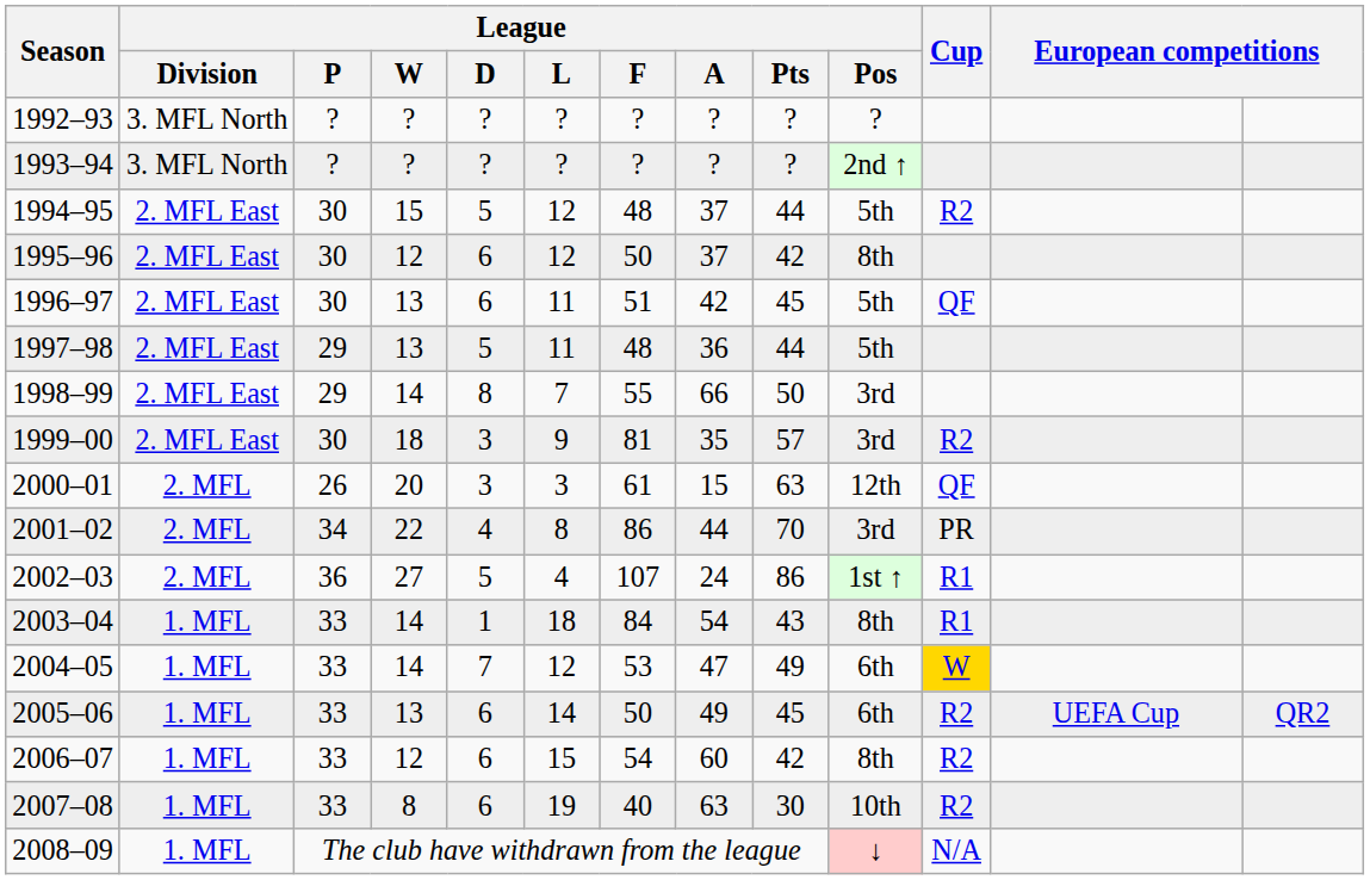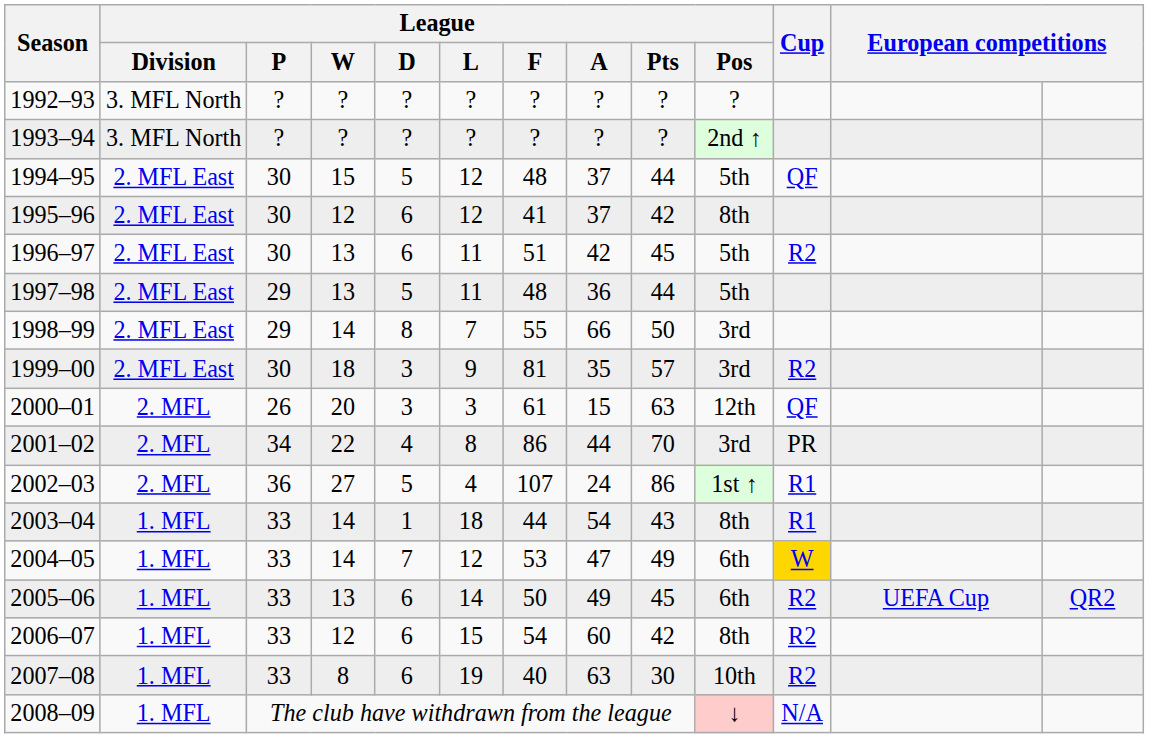 <table class="wikitable" style="text-align:center; font-size:100%">
 <tr>
 <th rowspan=2>Season</th>
 <th colspan=9>League</th>
 <th rowspan=2 width="30"><a href='#'>Cup</a></th>
 <th rowspan=2 colspan=2 width="200"><a href='#'>European competitions</a></th>
 </tr>
 <tr>
 <th>Division</th>
 <th width="35">P</th>
 <th width="35">W</th>
 <th width="35">D</th>
 <th width="35">L</th>
 <th width="35">F</th>
 <th width="35">A</th>
 <th width="35">Pts</th>
 <th width="45">Pos</th>
 </tr>
 <tr>
 <td>1992–93</td>
 <td>3. MFL North</td>
 <td>?</td>
 <td>?</td>
 <td>?</td>
 <td>?</td>
 <td>?</td>
 <td>?</td>
 <td>?</td>
 <td>?</td>
 <td></td>
 <td></td>
 <td></td>
 </tr>
 <tr bgcolor=#EEEEEE>
 <td>1993–94</td>
 <td>3. MFL North</td>
 <td>?</td>
 <td>?</td>
 <td>?</td>
 <td>?</td>
 <td>?</td>
 <td>?</td>
 <td>?</td>
 <td bgcolor="#DDFFDD">2nd ↑</td>
 <td></td>
 <td></td>
 <td></td>
 </tr>
 <tr>
 <td>1994–95</td>
 <td><a href='#'>2. MFL East</a></td>
 <td>30</td>
 <td>15</td>
 <td>5</td>
 <td>12</td>
 <td>48</td>
 <td>37</td>
 <td>44</td>
 <td>5th</td>
-<td><a href='#'>R2</a></td>
+<td><a href='#'>QF</a></td>
 <td></td>
 <td></td>
 </tr>
 <tr bgcolor=#EEEEEE>
 <td>1995–96</td>
 <td><a href='#'>2. MFL East</a></td>
 <td>30</td>
 <td>12</td>
 <td>6</td>
 <td>12</td>
-<td>50</td>
+<td>41</td>
 <td>37</td>
 <td>42</td>
 <td>8th</td>
 <td></td>
 <td></td>
 <td></td>
 </tr>
 <tr>
 <td>1996–97</td>
 <td><a href='#'>2. MFL East</a></td>
 <td>30</td>
 <td>13</td>
 <td>6</td>
 <td>11</td>
 <td>51</td>
 <td>42</td>
 <td>45</td>
 <td>5th</td>
-<td><a href='#'>QF</a></td>
+<td><a href='#'>R2</a></td>
 <td></td>
 <td></td>
 </tr>
 <tr bgcolor=#EEEEEE>
 <td>1997–98</td>
 <td><a href='#'>2. MFL East</a></td>
 <td>29</td>
 <td>13</td>
 <td>5</td>
 <td>11</td>
 <td>48</td>
 <td>36</td>
 <td>44</td>
 <td>5th</td>
 <td></td>
 <td></td>
 <td></td>
 </tr>
 <tr>
 <td>1998–99</td>
 <td><a href='#'>2. MFL East</a></td>
 <td>29</td>
 <td>14</td>
 <td>8</td>
 <td>7</td>
 <td>55</td>
 <td>66</td>
 <td>50</td>
 <td>3rd</td>
 <td></td>
 <td></td>
 <td></td>
 </tr>
 <tr bgcolor=#EEEEEE>
 <td>1999–00</td>
 <td><a href='#'>2. MFL East</a></td>
 <td>30</td>
 <td>18</td>
 <td>3</td>
 <td>9</td>
 <td>81</td>
 <td>35</td>
 <td>57</td>
 <td>3rd</td>
 <td><a href='#'>R2</a></td>
 <td></td>
 <td></td>
 </tr>
 <tr>
 <td>2000–01</td>
 <td><a href='#'>2. MFL</a></td>
 <td>26</td>
 <td>20</td>
 <td>3</td>
 <td>3</td>
 <td>61</td>
 <td>15</td>
 <td>63</td>
 <td>12th</td>
 <td><a href='#'>QF</a></td>
 <td></td>
 <td></td>
 </tr>
 <tr bgcolor=#EEEEEE>
 <td>2001–02</td>
 <td><a href='#'>2. MFL</a></td>
 <td>34</td>
 <td>22</td>
 <td>4</td>
 <td>8</td>
 <td>86</td>
 <td>44</td>
 <td>70</td>
 <td>3rd</td>
 <td>PR</td>
 <td></td>
 <td></td>
 </tr>
 <tr>
 <td>2002–03</td>
 <td><a href='#'>2. MFL</a></td>
 <td>36</td>
 <td>27</td>
 <td>5</td>
 <td>4</td>
 <td>107</td>
 <td>24</td>
 <td>86</td>
 <td bgcolor="#DDFFDD">1st ↑</td>
 <td><a href='#'>R1</a></td>
 <td></td>
 <td></td>
 </tr>
 <tr bgcolor=#EEEEEE>
 <td>2003–04</td>
 <td><a href='#'>1. MFL</a></td>
 <td>33</td>
 <td>14</td>
 <td>1</td>
 <td>18</td>
-<td>84</td>
+<td>44</td>
 <td>54</td>
 <td>43</td>
 <td>8th</td>
 <td><a href='#'>R1</a></td>
 <td></td>
 <td></td>
 </tr>
 <tr>
 <td>2004–05</td>
 <td><a href='#'>1. MFL</a></td>
 <td>33</td>
 <td>14</td>
 <td>7</td>
 <td>12</td>
 <td>53</td>
 <td>47</td>
 <td>49</td>
 <td>6th</td>
 <td bgcolor=gold><a href='#'>W</a></td>
 <td></td>
 <td></td>
 </tr>
 <tr bgcolor=#EEEEEE>
 <td>2005–06</td>
 <td><a href='#'>1. MFL</a></td>
 <td>33</td>
 <td>13</td>
 <td>6</td>
 <td>14</td>
 <td>50</td>
 <td>49</td>
 <td>45</td>
 <td>6th</td>
 <td><a href='#'>R2</a></td>
 <td><a href='#'>UEFA Cup</a></td>
 <td><a href='#'>QR2</a></td>
 </tr>
 <tr>
 <td>2006–07</td>
 <td><a href='#'>1. MFL</a></td>
 <td>33</td>
 <td>12</td>
 <td>6</td>
 <td>15</td>
 <td>54</td>
 <td>60</td>
 <td>42</td>
 <td>8th</td>
 <td><a href='#'>R2</a></td>
 <td></td>
 <td></td>
 </tr>
 <tr bgcolor=#EEEEEE>
 <td>2007–08</td>
 <td><a href='#'>1. MFL</a></td>
 <td>33</td>
 <td>8</td>
 <td>6</td>
 <td>19</td>
 <td>40</td>
 <td>63</td>
 <td>30</td>
 <td>10th</td>
 <td><a href='#'>R2</a></td>
 <td></td>
 <td></td>
 </tr>
 <tr>
 <td>2008–09</td>
 <td><a href='#'>1. MFL</a></td>
 <td colspan=7><em>The club have withdrawn from the league</em></td>
 <td bgcolor="#FFCCCC">↓</td>
 <td><a href='#'>N/A</a></td>
 <td></td>
 <td></td>
 </tr>
 </table>
